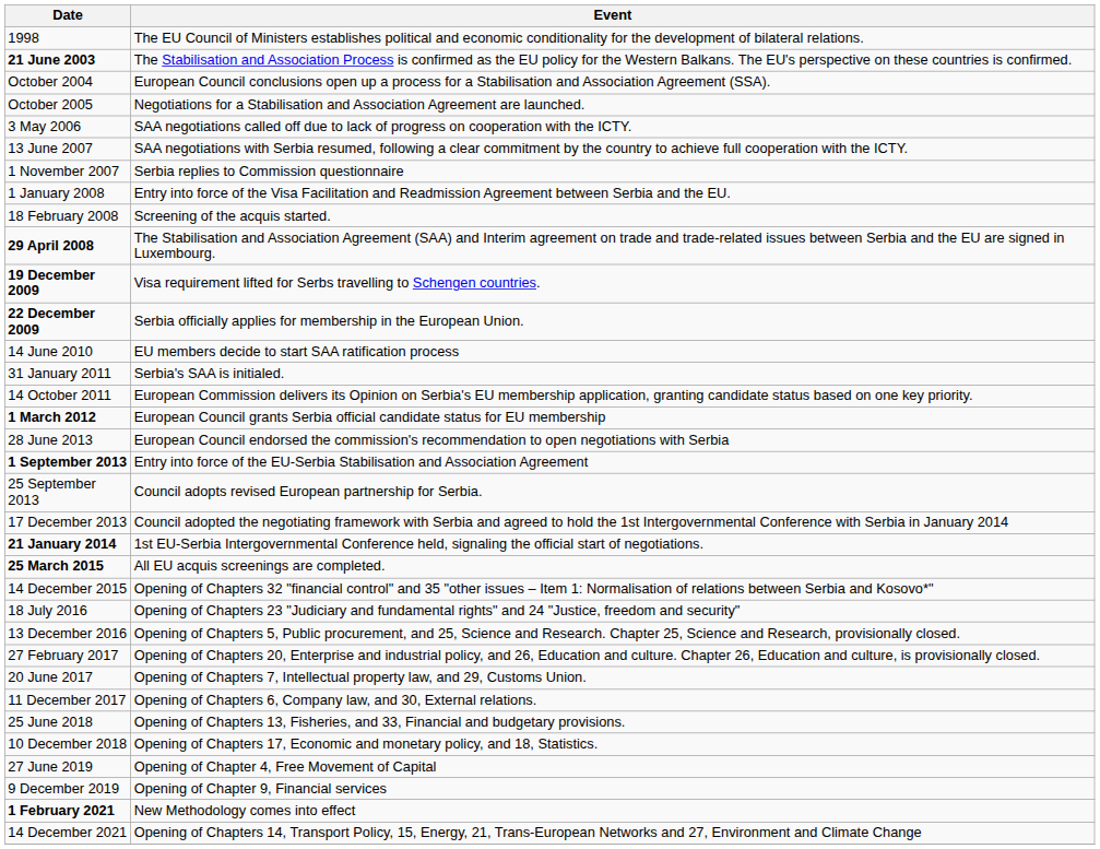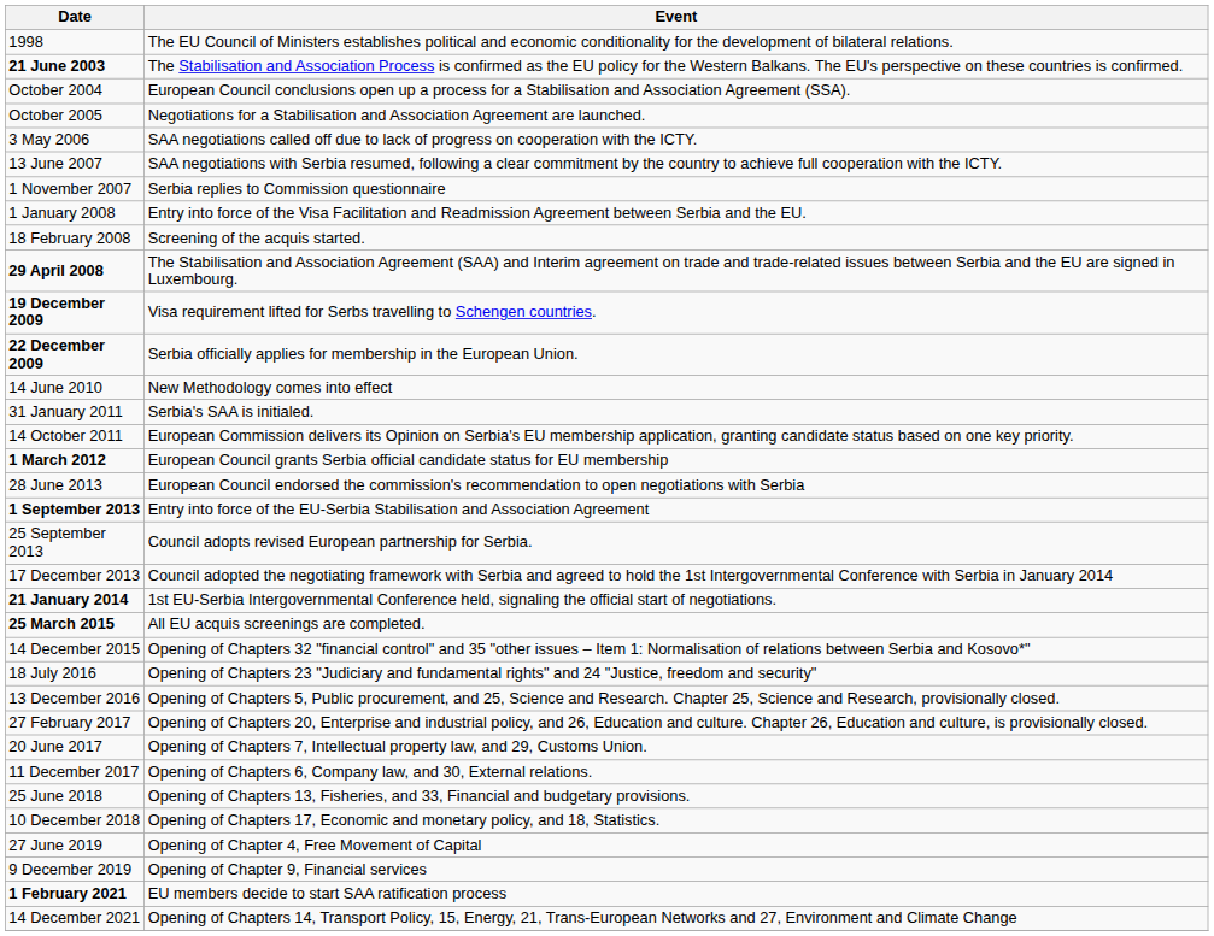 <table class="wikitable mw-collapsible">
 <tr>
 <th>Date</th>
 <th>Event</th>
 </tr>
 <tr>
 <td>1998</td>
 <td>The EU Council of Ministers establishes political and economic conditionality for the development of bilateral relations.</td>
 </tr>
 <tr>
 <td><strong>21 June 2003</strong></td>
 <td>The <a href='#'>Stabilisation and Association Process</a> is confirmed as the EU policy for the Western Balkans. The EU's perspective on these countries is confirmed.</td>
 </tr>
 <tr>
 <td>October 2004</td>
 <td>European Council conclusions open up a process for a Stabilisation and Association Agreement (SSA).</td>
 </tr>
 <tr>
 <td>October 2005</td>
 <td>Negotiations for a Stabilisation and Association Agreement are launched.</td>
 </tr>
 <tr>
 <td>3 May 2006</td>
 <td>SAA negotiations called off due to lack of progress on cooperation with the ICTY.</td>
 </tr>
 <tr>
 <td>13 June 2007</td>
 <td>SAA negotiations with Serbia resumed, following a clear commitment by the country to achieve full cooperation with the ICTY.</td>
 </tr>
 <tr>
 <td>1 November 2007</td>
 <td>Serbia replies to Commission questionnaire</td>
 </tr>
 <tr>
 <td>1 January 2008</td>
 <td>Entry into force of the Visa Facilitation and Readmission Agreement between Serbia and the EU.</td>
 </tr>
 <tr>
 <td>18 February 2008</td>
 <td>Screening of the acquis started.</td>
 </tr>
 <tr>
 <td><strong>29 April 2008</strong></td>
 <td>The Stabilisation and Association Agreement (SAA) and Interim agreement on trade and trade-related issues between Serbia and the EU are signed in Luxembourg.</td>
 </tr>
 <tr>
 <td><strong>19 December 2009</strong></td>
 <td>Visa requirement lifted for Serbs travelling to <a href='#'>Schengen countries</a>.</td>
 </tr>
 <tr>
 <td><strong>22 December 2009</strong></td>
 <td>Serbia officially applies for membership in the European Union.</td>
 </tr>
 <tr>
 <td>14 June 2010</td>
-<td>EU members decide to start SAA ratification process</td>
+<td>New Methodology comes into effect</td>
 </tr>
 <tr>
 <td>31 January 2011</td>
 <td>Serbia's SAA is initialed.</td>
 </tr>
 <tr>
 <td>14 October 2011</td>
 <td>European Commission delivers its Opinion on Serbia's EU membership application, granting candidate status based on one key priority.</td>
 </tr>
 <tr>
 <td><strong>1 March 2012</strong></td>
 <td>European Council grants Serbia official candidate status for EU membership</td>
 </tr>
 <tr>
 <td>28 June 2013</td>
 <td>European Council endorsed the commission's recommendation to open negotiations with Serbia</td>
 </tr>
 <tr>
 <td><strong>1 September 2013</strong></td>
 <td>Entry into force of the EU-Serbia Stabilisation and Association Agreement</td>
 </tr>
 <tr>
 <td>25 September 2013</td>
 <td>Council adopts revised European partnership for Serbia.</td>
 </tr>
 <tr>
 <td>17 December 2013</td>
 <td>Council adopted the negotiating framework with Serbia and agreed to hold the 1st Intergovernmental Conference with Serbia in January 2014</td>
 </tr>
 <tr>
 <td><strong>21 January 2014</strong></td>
 <td>1st EU-Serbia Intergovernmental Conference held, signaling the official start of negotiations.</td>
 </tr>
 <tr>
 <td><strong>25 March 2015</strong></td>
 <td>All EU acquis screenings are completed.</td>
 </tr>
 <tr>
 <td>14 December 2015</td>
 <td>Opening of Chapters 32 "financial control" and 35 "other issues – Item 1: Normalisation of relations between Serbia and Kosovo*"</td>
 </tr>
 <tr>
 <td>18 July 2016</td>
 <td>Opening of Chapters 23 "Judiciary and fundamental rights" and 24 "Justice, freedom and security"</td>
 </tr>
 <tr>
 <td>13 December 2016</td>
 <td>Opening of Chapters 5, Public procurement, and 25, Science and Research. Chapter 25, Science and Research, provisionally closed.</td>
 </tr>
 <tr>
 <td>27 February 2017</td>
 <td>Opening of Chapters 20, Enterprise and industrial policy, and 26, Education and culture. Chapter 26, Education and culture, is provisionally closed.</td>
 </tr>
 <tr>
 <td>20 June 2017</td>
 <td>Opening of Chapters 7, Intellectual property law, and 29, Customs Union.</td>
 </tr>
 <tr>
 <td>11 December 2017</td>
 <td>Opening of Chapters 6, Company law, and 30, External relations.</td>
 </tr>
 <tr>
 <td>25 June 2018</td>
 <td>Opening of Chapters 13, Fisheries, and 33, Financial and budgetary provisions.</td>
 </tr>
 <tr>
 <td>10 December 2018</td>
 <td>Opening of Chapters 17, Economic and monetary policy, and 18, Statistics.</td>
 </tr>
 <tr>
 <td>27 June 2019</td>
 <td>Opening of Chapter 4, Free Movement of Capital</td>
 </tr>
 <tr>
 <td>9 December 2019</td>
 <td>Opening of Chapter 9, Financial services</td>
 </tr>
 <tr>
 <td><strong>1 February 2021</strong></td>
-<td>New Methodology comes into effect</td>
+<td>EU members decide to start SAA ratification process</td>
 </tr>
 <tr>
 <td>14 December 2021</td>
 <td>Opening of Chapters 14, Transport Policy, 15, Energy, 21, Trans-European Networks and 27, Environment and Climate Change</td>
 </tr>
 <tr>
 </tr>
 </table>
